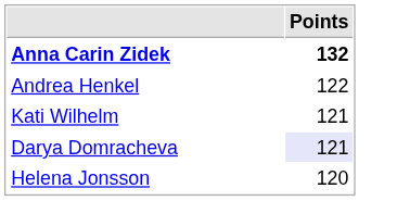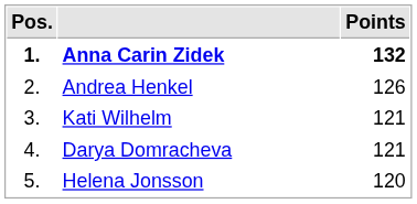 <table cellspacing="1" cellpadding="3" style="border:1px solid #AAAAAA;font-size:90%">
 <tr bgcolor="#E4E4E4">
+<th style="border-bottom:1px solid #AAAAAA" width=10>Pos.</th>
 <th style="border-bottom:1px solid #AAAAAA" width=200></th>
 <th style="border-bottom:1px solid #AAAAAA" width=20>Points</th>
 </tr>
 <tr>
+<td align="center"><strong>1.</strong></td>
 <td> <strong><a href='#'>Anna Carin Zidek</a></strong></td>
 <td align="right"><strong>132</strong></td>
 </tr>
 <tr>
+<td align="center">2.</td>
 <td> <a href='#'>Andrea Henkel</a></td>
-<td align="right">122</td>
+<td align="right">126</td>
 </tr>
 <tr>
+<td align="center">3.</td>
 <td> <a href='#'>Kati Wilhelm</a></td>
 <td align="right">121</td>
 </tr>
 <tr>
+<td align="center">4.</td>
 <td> <a href='#'>Darya Domracheva</a></td>
-<td align="right" style="background: lavender;">121</td>
+<td align="right">121</td>
 </tr>
 <tr>
+<td align="center">5.</td>
 <td> <a href='#'>Helena Jonsson</a></td>
 <td align="right">120</td>
 </tr>
 </table>
